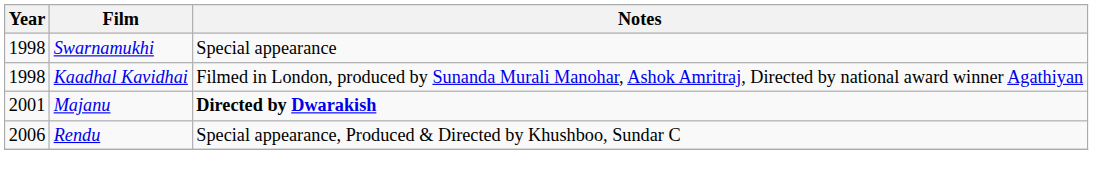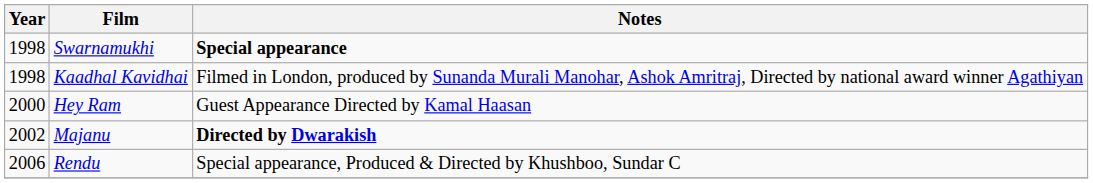 <table class="wikitable">
 <tr style="background:#ccc; text-align:center;">
 <th>Year</th>
 <th>Film</th>
 <th>Notes</th>
 </tr>
 <tr>
 <td>1998</td>
 <td><em><a href='#'>Swarnamukhi</a></em></td>
-<td>Special appearance</td>
+<td><strong>Special appearance</strong></td>
 </tr>
 <tr>
 <td>1998</td>
 <td><em><a href='#'>Kaadhal Kavidhai</a></em></td>
 <td>Filmed in London, produced by <a href='#'>Sunanda Murali Manohar</a>, <a href='#'>Ashok Amritraj</a>, Directed by national award winner <a href='#'>Agathiyan</a></td>
 </tr>
 <tr>
-<td>2001</td>
+<td>2000</td>
+<td><em><a href='#'>Hey Ram</a></em></td>
+<td>Guest Appearance Directed by <a href='#'>Kamal Haasan</a></td>
+</tr>
+<tr>
+<td>2002</td>
 <td><em><a href='#'>Majanu</a></em></td>
 <td><strong>Directed by <a href='#'>Dwarakish</a></strong></td>
 </tr>
 <tr>
 <td>2006</td>
 <td><em><a href='#'>Rendu</a></em></td>
 <td>Special appearance, Produced & Directed by Khushboo, Sundar C</td>
 </tr>
 <tr>
 </tr>
 </table>
